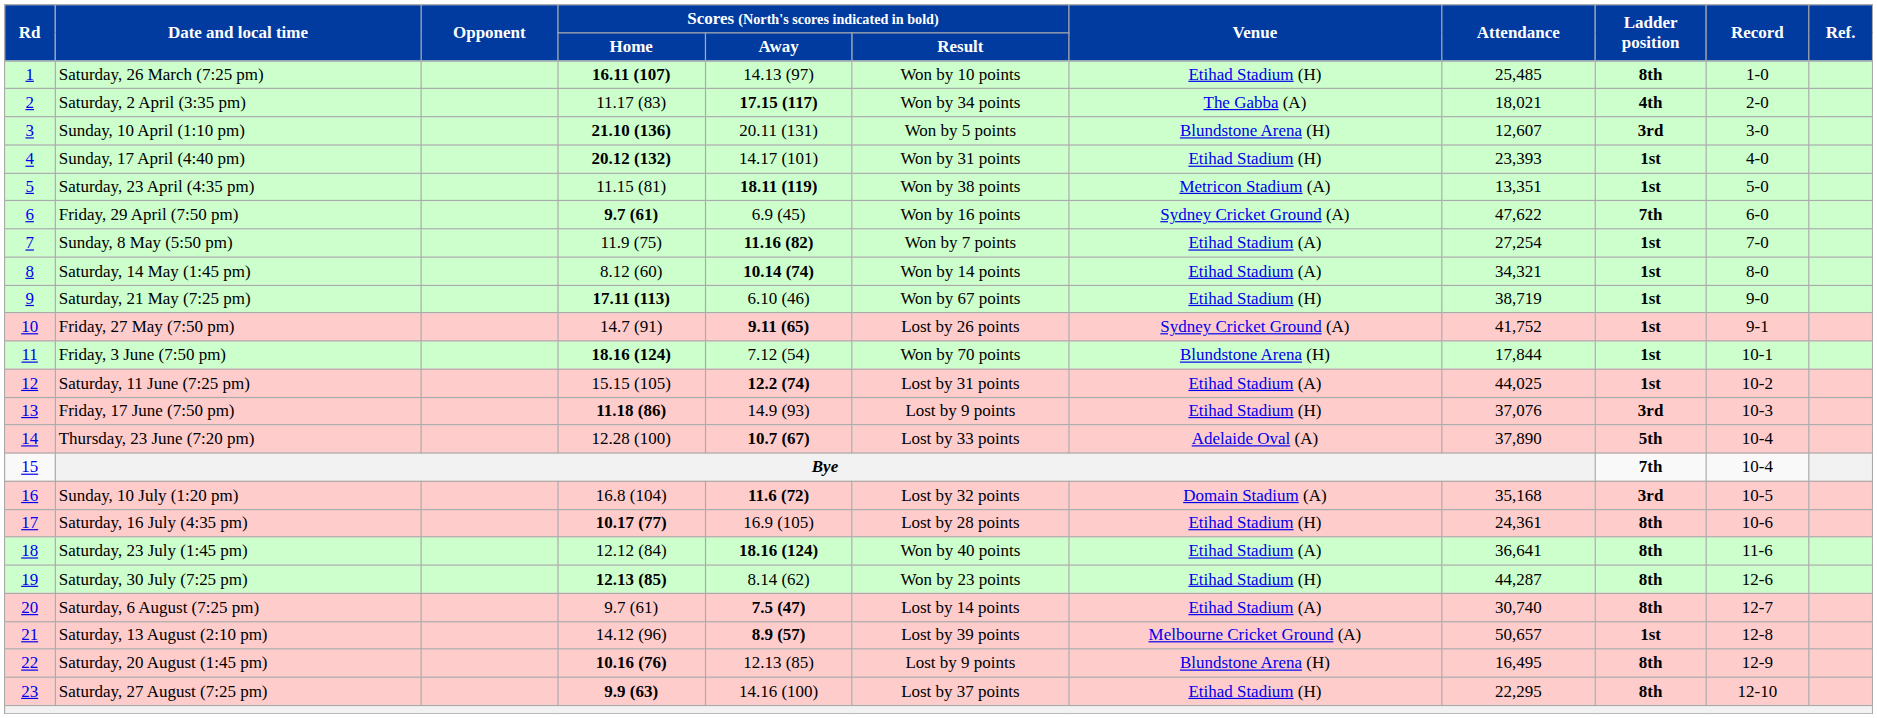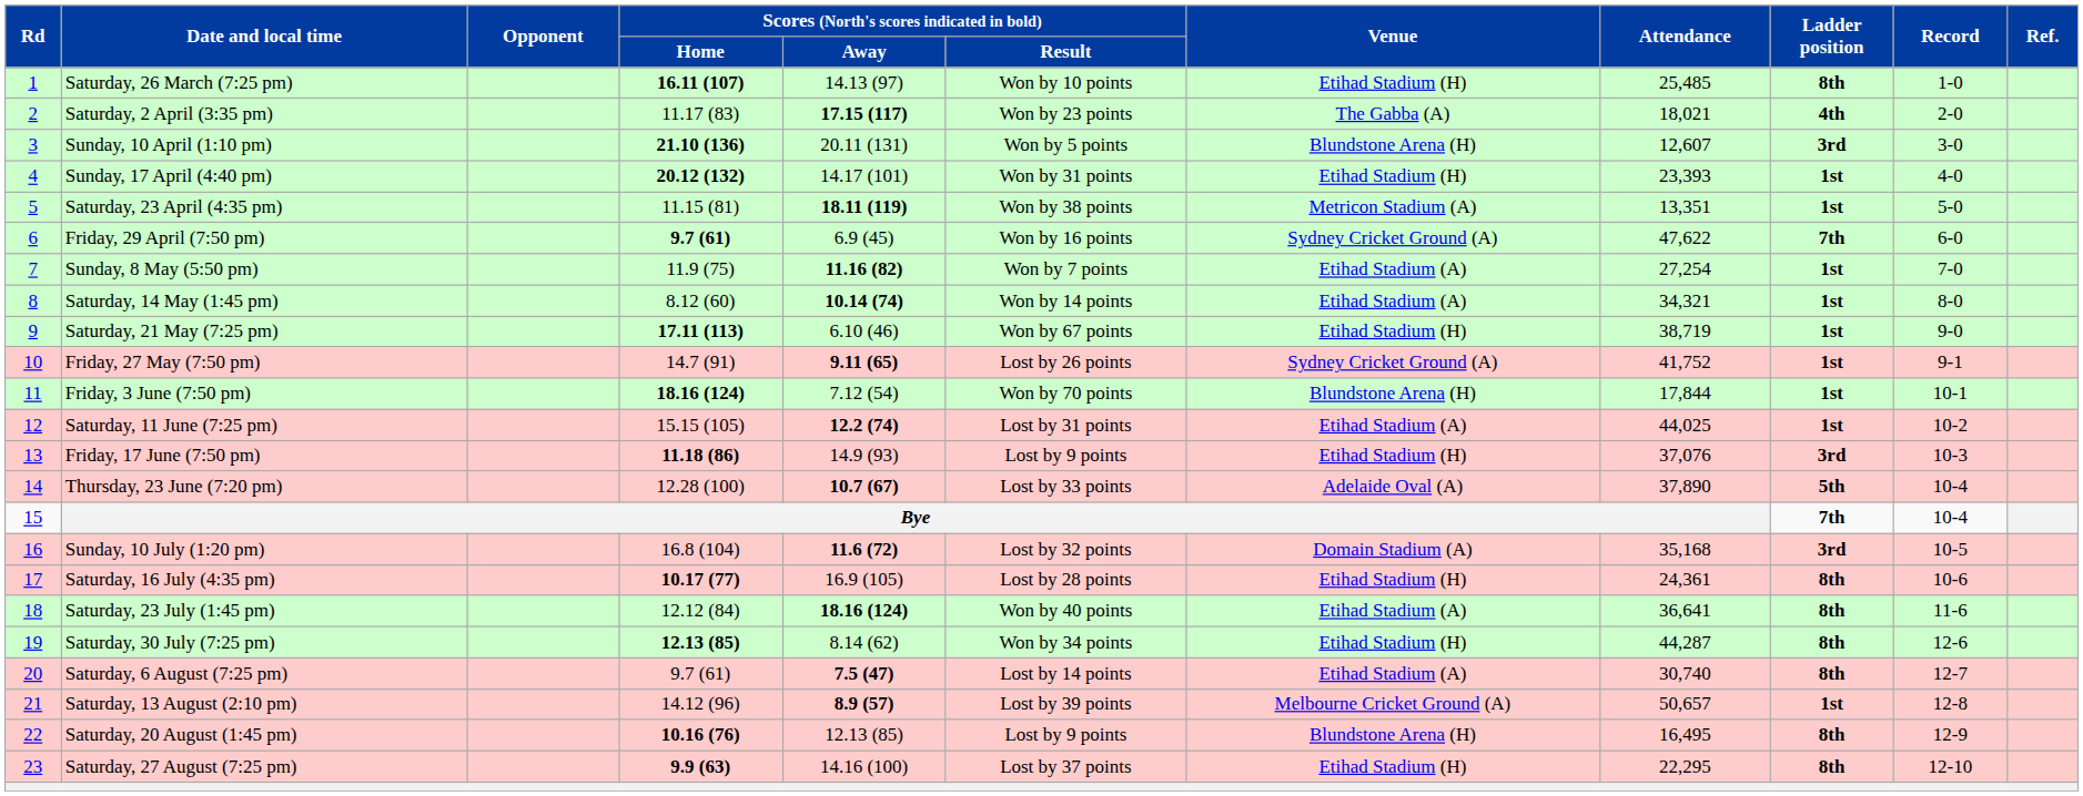 <table class="wikitable" style="font-size:90%; text-align:center; width: 100%; margin-left: auto; margin-right: auto;">
 <tr style="text-align:center; background:#013B9F; color:white; font-weight:bold">
 <td rowspan=2><strong>Rd</strong></td>
 <td rowspan=2><strong>Date and local time</strong></td>
 <td rowspan=2><strong>Opponent</strong></td>
 <td colspan=3><strong>Scores</strong> <small>(North's scores indicated in <strong>bold</strong>)</small></td>
 <td rowspan=2><strong>Venue</strong></td>
 <td rowspan=2><strong>Attendance</strong></td>
 <td rowspan=2><strong>Ladder<br>position</strong></td>
 <td rowspan=2><strong>Record</strong></td>
 <td rowspan=2><strong>Ref.</strong></td>
 </tr>
 <tr>
 <th style="background:#013B9F; color:white;">Home</th>
 <th style="background:#013B9F; color:white;">Away</th>
 <th style="background:#013B9F; color:white;">Result</th>
 </tr>
 <tr style="background:#cfc;">
 <td><a href='#'>1</a></td>
 <td align=left>Saturday, 26 March (7:25 pm)</td>
 <td align=left></td>
 <td><strong>16.11 (107)</strong></td>
 <td>14.13 (97)</td>
 <td>Won by 10 points</td>
 <td><a href='#'>Etihad Stadium</a> (H)</td>
 <td>25,485</td>
 <td><strong>8th</strong></td>
 <td>1-0</td>
 <td></td>
 </tr>
 <tr style="background:#cfc;">
 <td><a href='#'>2</a></td>
 <td align=left>Saturday, 2 April (3:35 pm)</td>
 <td align=left></td>
 <td>11.17 (83)</td>
 <td><strong>17.15 (117)</strong></td>
-<td>Won by 34 points</td>
+<td>Won by 23 points</td>
 <td><a href='#'>The Gabba</a> (A)</td>
 <td>18,021</td>
 <td><strong>4th</strong></td>
 <td>2-0</td>
 <td></td>
 </tr>
 <tr style="background:#cfc;">
 <td><a href='#'>3</a></td>
 <td align=left>Sunday, 10 April (1:10 pm)</td>
 <td align=left></td>
 <td><strong>21.10 (136)</strong></td>
 <td>20.11 (131)</td>
 <td>Won by 5 points</td>
 <td><a href='#'>Blundstone Arena</a> (H)</td>
 <td>12,607</td>
 <td><strong>3rd</strong></td>
 <td>3-0</td>
 <td></td>
 </tr>
 <tr style="background:#cfc;">
 <td><a href='#'>4</a></td>
 <td align=left>Sunday, 17 April (4:40 pm)</td>
 <td align=left></td>
 <td><strong>20.12 (132)</strong></td>
 <td>14.17 (101)</td>
 <td>Won by 31 points</td>
 <td><a href='#'>Etihad Stadium</a> (H)</td>
 <td>23,393</td>
 <td><strong>1st</strong></td>
 <td>4-0</td>
 <td></td>
 </tr>
 <tr style="background:#cfc;">
 <td><a href='#'>5</a></td>
 <td align=left>Saturday, 23 April (4:35 pm)</td>
 <td align=left></td>
 <td>11.15 (81)</td>
 <td><strong>18.11 (119)</strong></td>
 <td>Won by 38 points</td>
 <td><a href='#'>Metricon Stadium</a> (A)</td>
 <td>13,351</td>
 <td><strong>1st</strong></td>
 <td>5-0</td>
 <td></td>
 </tr>
 <tr style="background:#cfc;">
 <td><a href='#'>6</a></td>
 <td align=left>Friday, 29 April (7:50 pm)</td>
 <td align=left></td>
 <td><strong>9.7 (61)</strong></td>
 <td>6.9 (45)</td>
 <td>Won by 16 points</td>
 <td><a href='#'>Sydney Cricket Ground</a> (A)</td>
 <td>47,622</td>
 <td><strong>7th</strong></td>
 <td>6-0</td>
 <td></td>
 </tr>
 <tr style="background:#cfc;">
 <td><a href='#'>7</a></td>
 <td align=left>Sunday, 8 May (5:50 pm)</td>
 <td align=left></td>
 <td>11.9 (75)</td>
 <td><strong>11.16 (82)</strong></td>
 <td>Won by 7 points</td>
 <td><a href='#'>Etihad Stadium</a> (A)</td>
 <td>27,254</td>
 <td><strong>1st</strong></td>
 <td>7-0</td>
 <td></td>
 </tr>
 <tr style="background:#cfc;">
 <td><a href='#'>8</a></td>
 <td align=left>Saturday, 14 May (1:45 pm)</td>
 <td align=left></td>
 <td>8.12 (60)</td>
 <td><strong>10.14 (74)</strong></td>
 <td>Won by 14 points</td>
 <td><a href='#'>Etihad Stadium</a> (A)</td>
 <td>34,321</td>
 <td><strong>1st</strong></td>
 <td>8-0</td>
 <td></td>
 </tr>
 <tr style="background:#cfc;">
 <td><a href='#'>9</a></td>
 <td align=left>Saturday, 21 May (7:25 pm)</td>
 <td align=left></td>
 <td><strong>17.11 (113)</strong></td>
 <td>6.10 (46)</td>
 <td>Won by 67 points</td>
 <td><a href='#'>Etihad Stadium</a> (H)</td>
 <td>38,719</td>
 <td><strong>1st</strong></td>
 <td>9-0</td>
 <td></td>
 </tr>
 <tr style="background:#fcc;">
 <td><a href='#'>10</a></td>
 <td align=left>Friday, 27 May (7:50 pm)</td>
 <td align=left></td>
 <td>14.7 (91)</td>
 <td><strong>9.11 (65)</strong></td>
 <td>Lost by 26 points</td>
 <td><a href='#'>Sydney Cricket Ground</a> (A)</td>
 <td>41,752</td>
 <td><strong>1st</strong></td>
 <td>9-1</td>
 <td></td>
 </tr>
 <tr style="background:#cfc;">
 <td><a href='#'>11</a></td>
 <td align=left>Friday, 3 June (7:50 pm)</td>
 <td align=left></td>
 <td><strong>18.16 (124)</strong></td>
 <td>7.12 (54)</td>
 <td>Won by 70 points</td>
 <td><a href='#'>Blundstone Arena</a> (H)</td>
 <td>17,844</td>
 <td><strong>1st</strong></td>
 <td>10-1</td>
 <td></td>
 </tr>
 <tr style="background:#fcc;">
 <td><a href='#'>12</a></td>
 <td align=left>Saturday, 11 June (7:25 pm)</td>
 <td align=left></td>
 <td>15.15 (105)</td>
 <td><strong>12.2 (74)</strong></td>
 <td>Lost by 31 points</td>
 <td><a href='#'>Etihad Stadium</a> (A)</td>
 <td>44,025</td>
 <td><strong>1st</strong></td>
 <td>10-2</td>
 <td></td>
 </tr>
 <tr style="background:#fcc;">
 <td><a href='#'>13</a></td>
 <td align=left>Friday, 17 June (7:50 pm)</td>
 <td align=left></td>
 <td><strong>11.18 (86)</strong></td>
 <td>14.9 (93)</td>
 <td>Lost by 9 points</td>
 <td><a href='#'>Etihad Stadium</a> (H)</td>
 <td>37,076</td>
 <td><strong>3rd</strong></td>
 <td>10-3</td>
 <td></td>
 </tr>
 <tr style="background:#fcc;">
 <td><a href='#'>14</a></td>
 <td align=left>Thursday, 23 June (7:20 pm)</td>
 <td align=left></td>
 <td>12.28 (100)</td>
 <td><strong>10.7 (67)</strong></td>
 <td>Lost by 33 points</td>
 <td><a href='#'>Adelaide Oval</a> (A)</td>
 <td>37,890</td>
 <td><strong>5th</strong></td>
 <td>10-4</td>
 <td></td>
 </tr>
 <tr>
 <td><a href='#'>15</a></td>
 <th colspan=7><span><em>Bye</em></span></th>
 <td><strong>7th</strong></td>
 <td>10-4</td>
 <th colspan=1></th>
 </tr>
 <tr style="background:#fcc;">
 <td><a href='#'>16</a></td>
 <td align=left>Sunday, 10 July (1:20 pm)</td>
 <td align=left></td>
 <td>16.8 (104)</td>
 <td><strong>11.6 (72)</strong></td>
 <td>Lost by 32 points</td>
 <td><a href='#'>Domain Stadium</a> (A)</td>
 <td>35,168</td>
 <td><strong>3rd</strong></td>
 <td>10-5</td>
 <td></td>
 </tr>
 <tr style="background:#fcc;">
 <td><a href='#'>17</a></td>
 <td align=left>Saturday, 16 July (4:35 pm)</td>
 <td align=left></td>
 <td><strong>10.17 (77)</strong></td>
 <td>16.9 (105)</td>
 <td>Lost by 28 points</td>
 <td><a href='#'>Etihad Stadium</a> (H)</td>
 <td>24,361</td>
 <td><strong>8th</strong></td>
 <td>10-6</td>
 <td></td>
 </tr>
 <tr style="background:#cfc;">
 <td><a href='#'>18</a></td>
 <td align=left>Saturday, 23 July (1:45 pm)</td>
 <td align=left></td>
 <td>12.12 (84)</td>
 <td><strong>18.16 (124)</strong></td>
 <td>Won by 40 points</td>
 <td><a href='#'>Etihad Stadium</a> (A)</td>
 <td>36,641</td>
 <td><strong>8th</strong></td>
 <td>11-6</td>
 <td></td>
 </tr>
 <tr style="background:#cfc;">
 <td><a href='#'>19</a></td>
 <td align=left>Saturday, 30 July (7:25 pm)</td>
 <td align=left></td>
 <td><strong>12.13 (85)</strong></td>
 <td>8.14 (62)</td>
-<td>Won by 23 points</td>
+<td>Won by 34 points</td>
 <td><a href='#'>Etihad Stadium</a> (H)</td>
 <td>44,287</td>
 <td><strong>8th</strong></td>
 <td>12-6</td>
 <td></td>
 </tr>
 <tr style="background:#fcc;">
 <td><a href='#'>20</a></td>
 <td align=left>Saturday, 6 August (7:25 pm)</td>
 <td align=left></td>
 <td>9.7 (61)</td>
 <td><strong>7.5 (47)</strong></td>
 <td>Lost by 14 points</td>
 <td><a href='#'>Etihad Stadium</a> (A)</td>
 <td>30,740</td>
 <td><strong>8th</strong></td>
 <td>12-7</td>
 <td></td>
 </tr>
 <tr style="background:#fcc;">
 <td><a href='#'>21</a></td>
 <td align=left>Saturday, 13 August (2:10 pm)</td>
 <td align=left></td>
 <td>14.12 (96)</td>
 <td><strong>8.9 (57)</strong></td>
 <td>Lost by 39 points</td>
 <td><a href='#'>Melbourne Cricket Ground</a> (A)</td>
 <td>50,657</td>
 <td><strong>1st</strong></td>
 <td>12-8</td>
 <td></td>
 </tr>
 <tr style="background:#fcc;">
 <td><a href='#'>22</a></td>
 <td align=left>Saturday, 20 August (1:45 pm)</td>
 <td align=left></td>
 <td><strong>10.16 (76)</strong></td>
 <td>12.13 (85)</td>
 <td>Lost by 9 points</td>
 <td><a href='#'>Blundstone Arena</a> (H)</td>
 <td>16,495</td>
 <td><strong>8th</strong></td>
 <td>12-9</td>
 <td></td>
 </tr>
 <tr style="background:#fcc;">
 <td><a href='#'>23</a></td>
 <td align=left>Saturday, 27 August (7:25 pm)</td>
 <td align=left></td>
 <td><strong>9.9 (63)</strong></td>
 <td>14.16 (100)</td>
 <td>Lost by 37 points</td>
 <td><a href='#'>Etihad Stadium</a> (H)</td>
 <td>22,295</td>
 <td><strong>8th</strong></td>
 <td>12-10</td>
 <td></td>
 </tr>
 <tr>
 <th colspan=11></th>
 </tr>
 </table>
